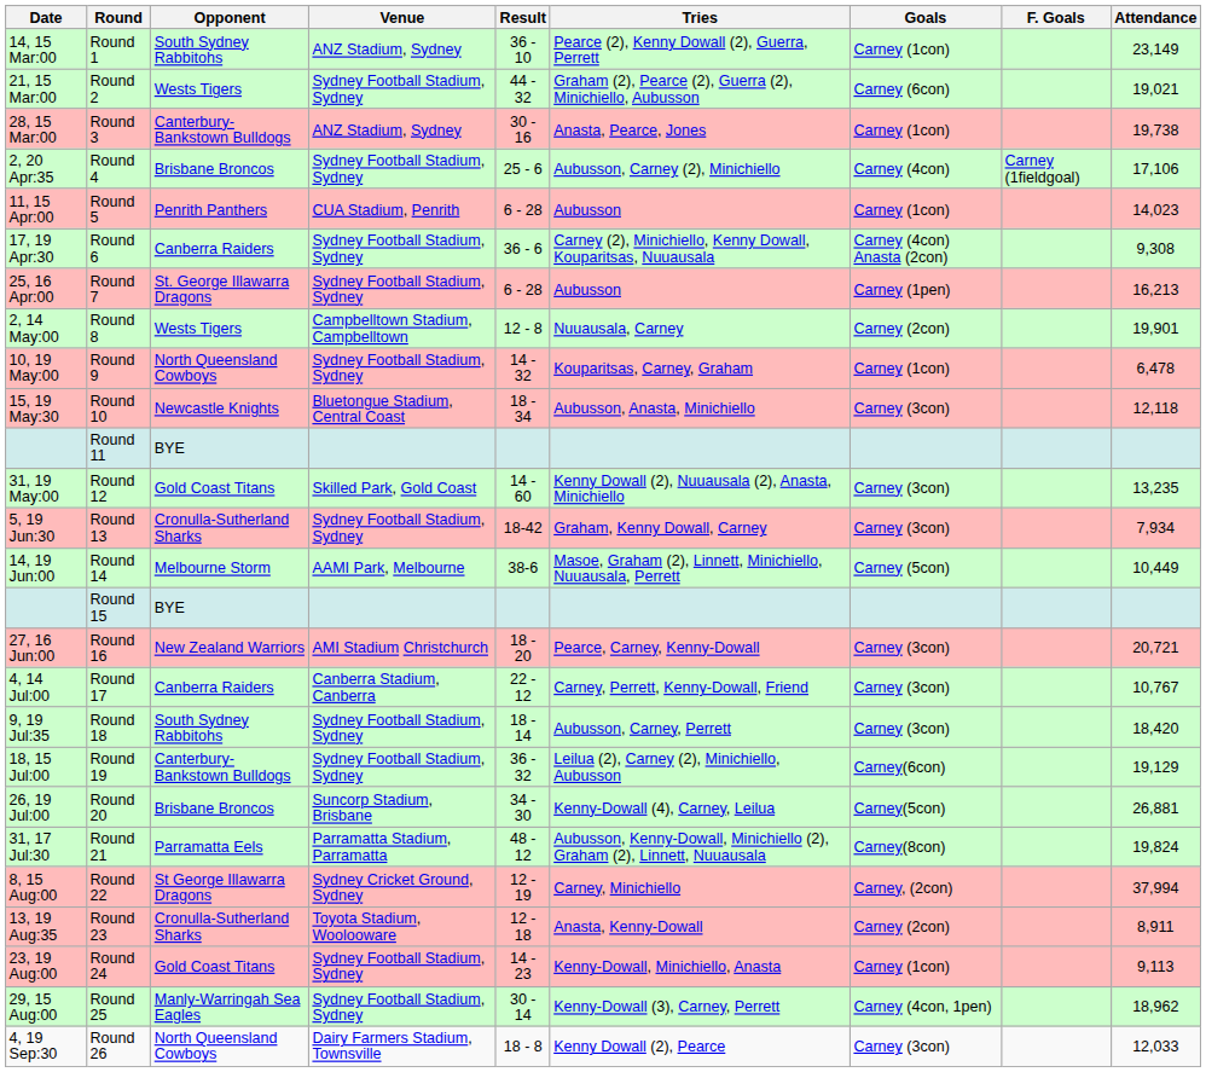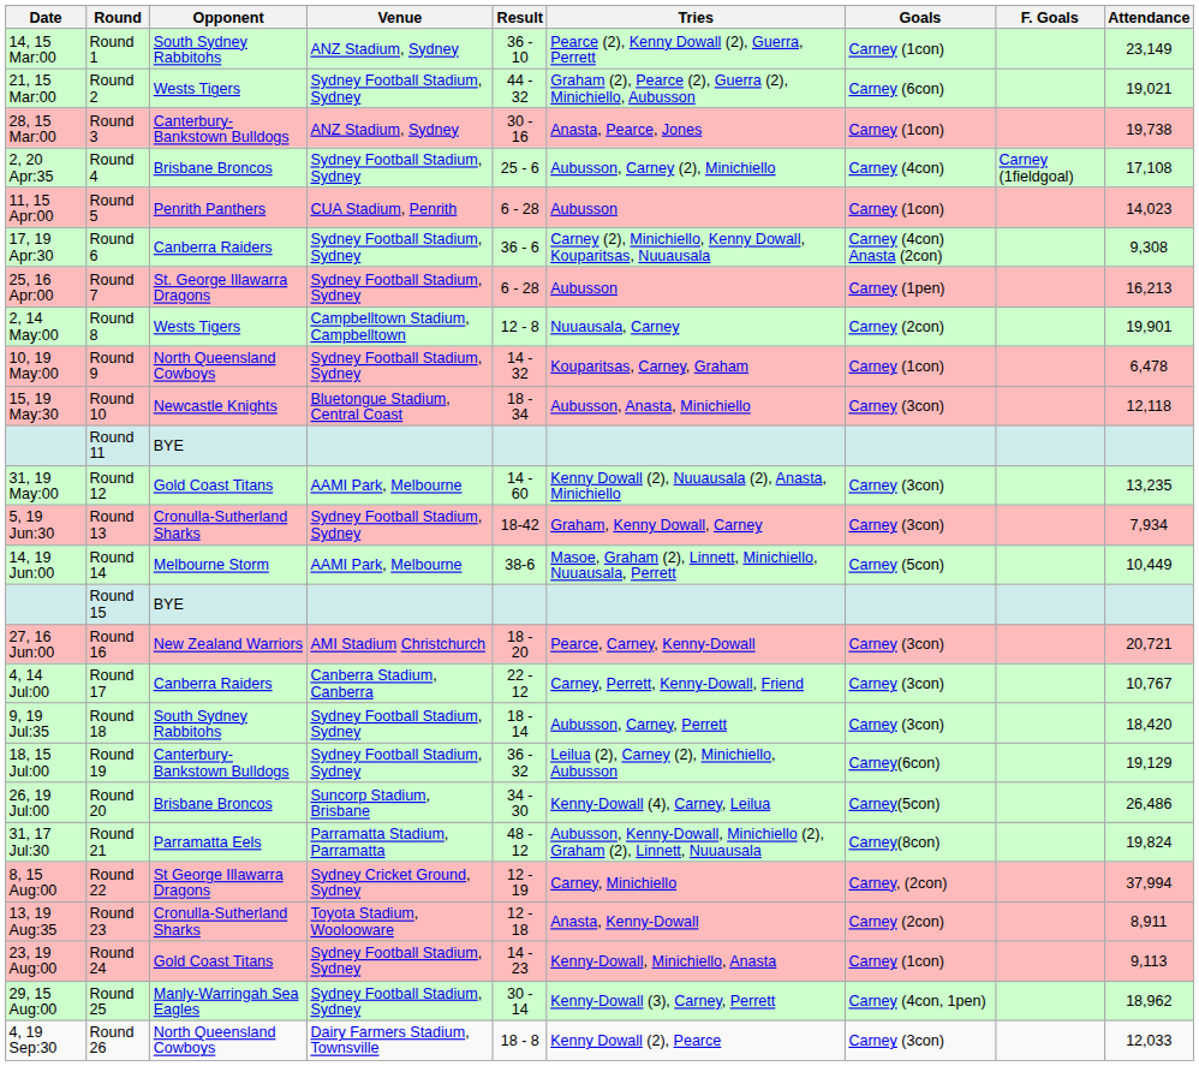 <table class="wikitable" style="font-size:70%;" width="100%">
 <tr>
 <th>Date</th>
 <th>Round</th>
 <th>Opponent</th>
 <th>Venue</th>
 <th>Result</th>
 <th>Tries</th>
 <th>Goals</th>
 <th>F. Goals</th>
 <th>Attendance</th>
 </tr>
 <tr bgcolor="#CCFFCC">
 <td>14, 15 Mar:00</td>
 <td>Round 1</td>
 <td> <a href='#'>South Sydney Rabbitohs</a></td>
 <td><a href='#'>ANZ Stadium</a>, <a href='#'>Sydney</a></td>
 <td align=center>36 - 10</td>
 <td><a href='#'>Pearce</a> (2), <a href='#'>Kenny Dowall</a> (2), <a href='#'>Guerra</a>, <a href='#'>Perrett</a></td>
 <td><a href='#'>Carney</a> (1con)</td>
 <td></td>
 <td align=center>23,149</td>
 </tr>
 <tr bgcolor="#CCFFCC">
 <td>21, 15 Mar:00</td>
 <td>Round 2</td>
 <td> <a href='#'>Wests Tigers</a></td>
 <td><a href='#'>Sydney Football Stadium</a>, <a href='#'>Sydney</a></td>
 <td align=center>44 - 32</td>
 <td><a href='#'>Graham</a> (2), <a href='#'>Pearce</a> (2), <a href='#'>Guerra</a> (2), <a href='#'>Minichiello</a>, <a href='#'>Aubusson</a></td>
 <td><a href='#'>Carney</a> (6con)</td>
 <td></td>
 <td align=center>19,021</td>
 </tr>
 <tr bgcolor="#FFBBBB">
 <td>28, 15 Mar:00</td>
 <td>Round 3</td>
 <td> <a href='#'>Canterbury-Bankstown Bulldogs</a></td>
 <td><a href='#'>ANZ Stadium</a>, <a href='#'>Sydney</a></td>
 <td align=center>30 - 16</td>
 <td><a href='#'>Anasta</a>, <a href='#'>Pearce</a>, <a href='#'>Jones</a></td>
 <td><a href='#'>Carney</a> (1con)</td>
 <td></td>
 <td align=center>19,738</td>
 </tr>
 <tr bgcolor="#CCFFCC">
 <td>2, 20 Apr:35</td>
 <td>Round 4</td>
 <td> <a href='#'>Brisbane Broncos</a></td>
 <td><a href='#'>Sydney Football Stadium</a>, <a href='#'>Sydney</a></td>
 <td align=center>25 - 6</td>
 <td><a href='#'>Aubusson</a>, <a href='#'>Carney</a> (2), <a href='#'>Minichiello</a></td>
 <td><a href='#'>Carney</a> (4con)</td>
 <td><a href='#'>Carney</a> (1fieldgoal)</td>
-<td align=center>17,106</td>
+<td align=center>17,108</td>
 </tr>
 <tr bgcolor="#FFBBBB">
 <td>11, 15 Apr:00</td>
 <td>Round 5</td>
 <td> <a href='#'>Penrith Panthers</a></td>
 <td><a href='#'>CUA Stadium</a>, <a href='#'>Penrith</a></td>
 <td align=center>6 - 28</td>
 <td><a href='#'>Aubusson</a></td>
 <td><a href='#'>Carney</a> (1con)</td>
 <td></td>
 <td align=center>14,023</td>
 </tr>
 <tr bgcolor="#CCFFCC">
 <td>17, 19 Apr:30</td>
 <td>Round 6</td>
 <td> <a href='#'>Canberra Raiders</a></td>
 <td><a href='#'>Sydney Football Stadium</a>, <a href='#'>Sydney</a></td>
 <td align=center>36 - 6</td>
 <td><a href='#'>Carney</a> (2), <a href='#'>Minichiello</a>, <a href='#'>Kenny Dowall</a>, <a href='#'>Kouparitsas</a>, <a href='#'>Nuuausala</a></td>
 <td><a href='#'>Carney</a> (4con) <a href='#'>Anasta</a> (2con)</td>
 <td></td>
 <td align=center>9,308</td>
 </tr>
 <tr bgcolor="#FFBBBB">
 <td>25, 16 Apr:00</td>
 <td>Round 7</td>
 <td> <a href='#'>St. George Illawarra Dragons</a></td>
 <td><a href='#'>Sydney Football Stadium</a>, <a href='#'>Sydney</a></td>
 <td align=center>6 - 28</td>
 <td><a href='#'>Aubusson</a></td>
 <td><a href='#'>Carney</a> (1pen)</td>
 <td></td>
 <td align=center>16,213</td>
 </tr>
 <tr bgcolor="#CCFFCC">
 <td>2, 14 May:00</td>
 <td>Round 8</td>
 <td> <a href='#'>Wests Tigers</a></td>
 <td><a href='#'>Campbelltown Stadium</a>, <a href='#'>Campbelltown</a></td>
 <td align=center>12 - 8</td>
 <td><a href='#'>Nuuausala</a>, <a href='#'>Carney</a></td>
 <td><a href='#'>Carney</a> (2con)</td>
 <td></td>
 <td align=center>19,901</td>
 </tr>
 <tr bgcolor="#FFBBBB">
 <td>10, 19 May:00</td>
 <td>Round 9</td>
 <td> <a href='#'>North Queensland Cowboys</a></td>
 <td><a href='#'>Sydney Football Stadium</a>, <a href='#'>Sydney</a></td>
 <td align=center>14 - 32</td>
 <td><a href='#'>Kouparitsas</a>, <a href='#'>Carney</a>, <a href='#'>Graham</a></td>
 <td><a href='#'>Carney</a> (1con)</td>
 <td></td>
 <td align=center>6,478</td>
 </tr>
 <tr bgcolor="#FFBBBB">
 <td>15, 19 May:30</td>
 <td>Round 10</td>
 <td> <a href='#'>Newcastle Knights</a></td>
 <td><a href='#'>Bluetongue Stadium</a>, <a href='#'>Central Coast</a></td>
 <td align=center>18 - 34</td>
 <td><a href='#'>Aubusson</a>, <a href='#'>Anasta</a>, <a href='#'>Minichiello</a></td>
 <td><a href='#'>Carney</a> (3con)</td>
 <td></td>
 <td align=center>12,118</td>
 </tr>
 <tr bgcolor="#cfecec">
 <td></td>
 <td>Round 11</td>
 <td>BYE</td>
 <td></td>
 <td></td>
 <td></td>
 <td></td>
 <td></td>
 <td></td>
 </tr>
 <tr bgcolor="#CCFFCC">
 <td>31, 19 May:00</td>
 <td>Round 12</td>
 <td> <a href='#'>Gold Coast Titans</a></td>
-<td><a href='#'>Skilled Park</a>, <a href='#'>Gold Coast</a></td>
+<td><a href='#'>AAMI Park</a>, <a href='#'>Melbourne</a></td>
 <td align=center>14 - 60</td>
 <td><a href='#'>Kenny Dowall</a> (2), <a href='#'>Nuuausala</a> (2), <a href='#'>Anasta</a>, <a href='#'>Minichiello</a></td>
 <td><a href='#'>Carney</a> (3con)</td>
 <td></td>
 <td align=center>13,235</td>
 </tr>
 <tr bgcolor="#FFBBBB">
 <td>5, 19 Jun:30</td>
 <td>Round 13</td>
 <td> <a href='#'>Cronulla-Sutherland Sharks</a></td>
 <td><a href='#'>Sydney Football Stadium</a>, <a href='#'>Sydney</a></td>
 <td align=center>18-42</td>
 <td><a href='#'>Graham</a>, <a href='#'>Kenny Dowall</a>, <a href='#'>Carney</a></td>
 <td><a href='#'>Carney</a> (3con)</td>
 <td></td>
 <td align=center>7,934</td>
 </tr>
 <tr bgcolor="#CCFFCC">
 <td>14, 19 Jun:00</td>
 <td>Round 14</td>
 <td> <a href='#'>Melbourne Storm</a></td>
 <td><a href='#'>AAMI Park</a>, <a href='#'>Melbourne</a></td>
 <td align=center>38-6</td>
 <td><a href='#'>Masoe</a>, <a href='#'>Graham</a> (2), <a href='#'>Linnett</a>, <a href='#'>Minichiello</a>, <a href='#'>Nuuausala</a>, <a href='#'>Perrett</a></td>
 <td><a href='#'>Carney</a> (5con)</td>
 <td></td>
 <td align=center>10,449</td>
 </tr>
 <tr bgcolor="#cfecec">
 <td></td>
 <td>Round 15</td>
 <td>BYE</td>
 <td></td>
 <td></td>
 <td></td>
 <td></td>
 <td></td>
 <td></td>
 </tr>
 <tr bgcolor="#FFBBBB">
 <td>27, 16 Jun:00</td>
 <td>Round 16</td>
 <td> <a href='#'>New Zealand Warriors</a></td>
 <td><a href='#'>AMI Stadium</a> <a href='#'>Christchurch</a></td>
 <td align=center>18 - 20</td>
 <td><a href='#'>Pearce</a>, <a href='#'>Carney</a>, <a href='#'>Kenny-Dowall</a></td>
 <td><a href='#'>Carney</a> (3con)</td>
 <td></td>
 <td align=center>20,721</td>
 </tr>
 <tr bgcolor="#CCFFCC">
 <td>4, 14 Jul:00</td>
 <td>Round 17</td>
 <td> <a href='#'>Canberra Raiders</a></td>
 <td><a href='#'>Canberra Stadium</a>, <a href='#'>Canberra</a></td>
 <td align=center>22 - 12</td>
 <td><a href='#'>Carney</a>, <a href='#'>Perrett</a>, <a href='#'>Kenny-Dowall</a>, <a href='#'>Friend</a></td>
 <td><a href='#'>Carney</a> (3con)</td>
 <td></td>
 <td align=center>10,767</td>
 </tr>
 <tr bgcolor="#CCFFCC">
 <td>9, 19 Jul:35</td>
 <td>Round 18</td>
 <td> <a href='#'>South Sydney Rabbitohs</a></td>
 <td><a href='#'>Sydney Football Stadium</a>, <a href='#'>Sydney</a></td>
 <td align=center>18 - 14</td>
 <td><a href='#'>Aubusson</a>, <a href='#'>Carney</a>, <a href='#'>Perrett</a></td>
 <td><a href='#'>Carney</a> (3con)</td>
 <td></td>
 <td align=center>18,420</td>
 </tr>
 <tr bgcolor="#CCFFCC">
 <td>18, 15 Jul:00</td>
 <td>Round 19</td>
 <td> <a href='#'>Canterbury-Bankstown Bulldogs</a></td>
 <td><a href='#'>Sydney Football Stadium</a>, <a href='#'>Sydney</a></td>
 <td align=center>36 - 32</td>
 <td><a href='#'>Leilua</a> (2), <a href='#'>Carney</a> (2), <a href='#'>Minichiello</a>, <a href='#'>Aubusson</a></td>
 <td><a href='#'>Carney</a>(6con)</td>
 <td></td>
 <td align=center>19,129</td>
 </tr>
 <tr bgcolor="#CCFFCC">
 <td>26, 19 Jul:00</td>
 <td>Round 20</td>
 <td> <a href='#'>Brisbane Broncos</a></td>
 <td><a href='#'>Suncorp Stadium</a>, <a href='#'>Brisbane</a></td>
 <td align=center>34 - 30</td>
 <td><a href='#'>Kenny-Dowall</a> (4), <a href='#'>Carney</a>, <a href='#'>Leilua</a></td>
 <td><a href='#'>Carney</a>(5con)</td>
 <td></td>
-<td align=center>26,881</td>
+<td align=center>26,486</td>
 </tr>
 <tr bgcolor="#CCFFCC">
 <td>31, 17 Jul:30</td>
 <td>Round 21</td>
 <td> <a href='#'>Parramatta Eels</a></td>
 <td><a href='#'>Parramatta Stadium</a>, <a href='#'>Parramatta</a></td>
 <td align=center>48 - 12</td>
 <td><a href='#'>Aubusson</a>, <a href='#'>Kenny-Dowall</a>, <a href='#'>Minichiello</a> (2), <a href='#'>Graham</a> (2), <a href='#'>Linnett</a>, <a href='#'>Nuuausala</a></td>
 <td><a href='#'>Carney</a>(8con)</td>
 <td></td>
 <td align=center>19,824</td>
 </tr>
 <tr bgcolor="#FFBBBB">
 <td>8, 15 Aug:00</td>
 <td>Round 22</td>
 <td> <a href='#'>St George Illawarra Dragons</a></td>
 <td><a href='#'>Sydney Cricket Ground</a>, <a href='#'>Sydney</a></td>
 <td align=center>12 - 19</td>
 <td><a href='#'>Carney</a>, <a href='#'>Minichiello</a></td>
 <td><a href='#'>Carney</a>, (2con)</td>
 <td></td>
 <td align=center>37,994</td>
 </tr>
 <tr bgcolor="#FFBBBB">
 <td>13, 19 Aug:35</td>
 <td>Round 23</td>
 <td> <a href='#'>Cronulla-Sutherland Sharks</a></td>
 <td><a href='#'>Toyota Stadium</a>, <a href='#'>Woolooware</a></td>
 <td align=center>12 - 18</td>
 <td><a href='#'>Anasta</a>, <a href='#'>Kenny-Dowall</a></td>
 <td><a href='#'>Carney</a> (2con)</td>
 <td></td>
 <td align=center>8,911</td>
 </tr>
 <tr bgcolor="#FFBBBB">
 <td>23, 19 Aug:00</td>
 <td>Round 24</td>
 <td> <a href='#'>Gold Coast Titans</a></td>
 <td><a href='#'>Sydney Football Stadium</a>, <a href='#'>Sydney</a></td>
 <td align=center>14 - 23</td>
 <td><a href='#'>Kenny-Dowall</a>, <a href='#'>Minichiello</a>, <a href='#'>Anasta</a></td>
 <td><a href='#'>Carney</a> (1con)</td>
 <td></td>
 <td align=center>9,113</td>
 </tr>
 <tr bgcolor="#CCFFCC">
 <td>29, 15 Aug:00</td>
 <td>Round 25</td>
 <td> <a href='#'>Manly-Warringah Sea Eagles</a></td>
 <td><a href='#'>Sydney Football Stadium</a>, <a href='#'>Sydney</a></td>
 <td align=center>30 - 14</td>
 <td><a href='#'>Kenny-Dowall</a> (3), <a href='#'>Carney</a>, <a href='#'>Perrett</a></td>
 <td><a href='#'>Carney</a> (4con, 1pen)</td>
 <td></td>
 <td align=center>18,962</td>
 </tr>
 <tr -bgcolor="#CCFFCC">
 <td>4, 19 Sep:30</td>
 <td>Round 26</td>
 <td> <a href='#'>North Queensland Cowboys</a></td>
 <td><a href='#'>Dairy Farmers Stadium</a>, <a href='#'>Townsville</a></td>
 <td align=center>18 - 8</td>
 <td><a href='#'>Kenny Dowall</a> (2), <a href='#'>Pearce</a></td>
 <td><a href='#'>Carney</a> (3con)</td>
 <td></td>
 <td align=center>12,033</td>
 </tr>
 </table>
